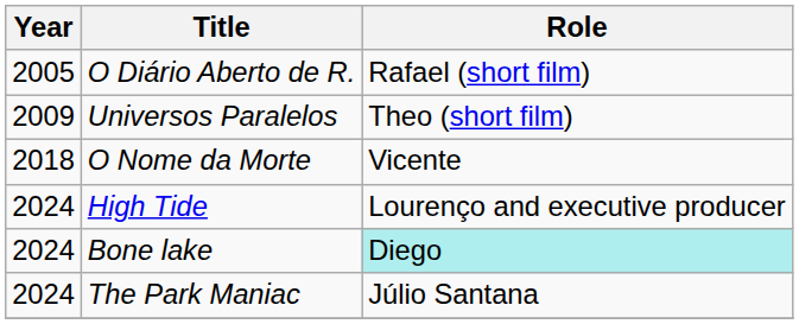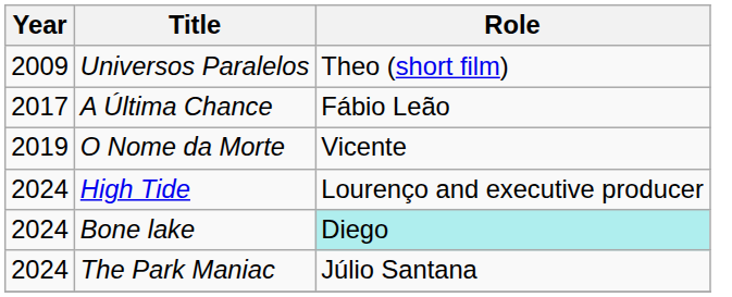 <table class="wikitable">
 <tr>
 <th>Year</th>
 <th>Title</th>
 <th>Role</th>
 </tr>
 <tr>
-<td>2005</td>
-<td><em>O Diário Aberto de R.</em></td>
-<td>Rafael (<a href='#'>short film</a>)</td>
-</tr>
-<tr>
 <td>2009</td>
 <td><em>Universos Paralelos</em></td>
 <td>Theo (<a href='#'>short film</a>)</td>
 </tr>
 <tr>
-<td>2018</td>
+<td>2017</td>
+<td><em>A Última Chance</em></td>
+<td>Fábio Leão</td>
+</tr>
+<tr>
+<td>2019</td>
 <td><em>O Nome da Morte</em></td>
 <td>Vicente </td>
 </tr>
 <tr>
 <td>2024</td>
 <td><em><a href='#'>High Tide</a></em></td>
 <td>Lourenço and executive producer </td>
 </tr>
 <tr>
 <td>2024</td>
 <td><em>Bone lake</em></td>
 <td style="background: paleturquoise;">Diego </td>
 </tr>
 <tr>
 <td>2024</td>
 <td><em>The Park Maniac</em></td>
 <td>Júlio Santana</td>
 </tr>
 <tr>
 </tr>
 </table>
